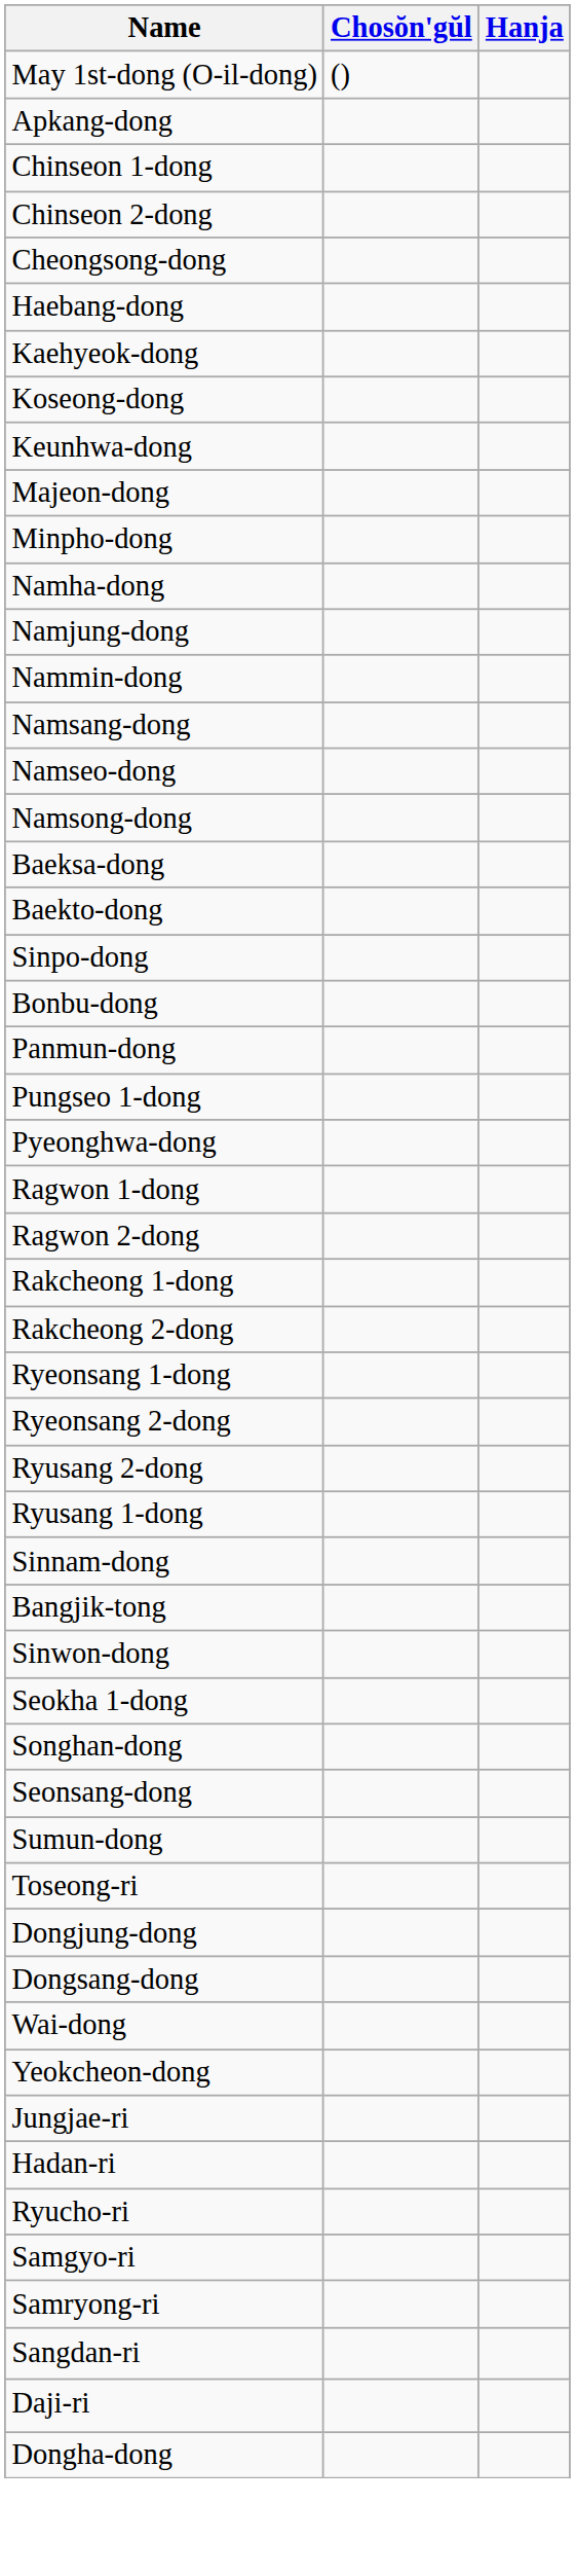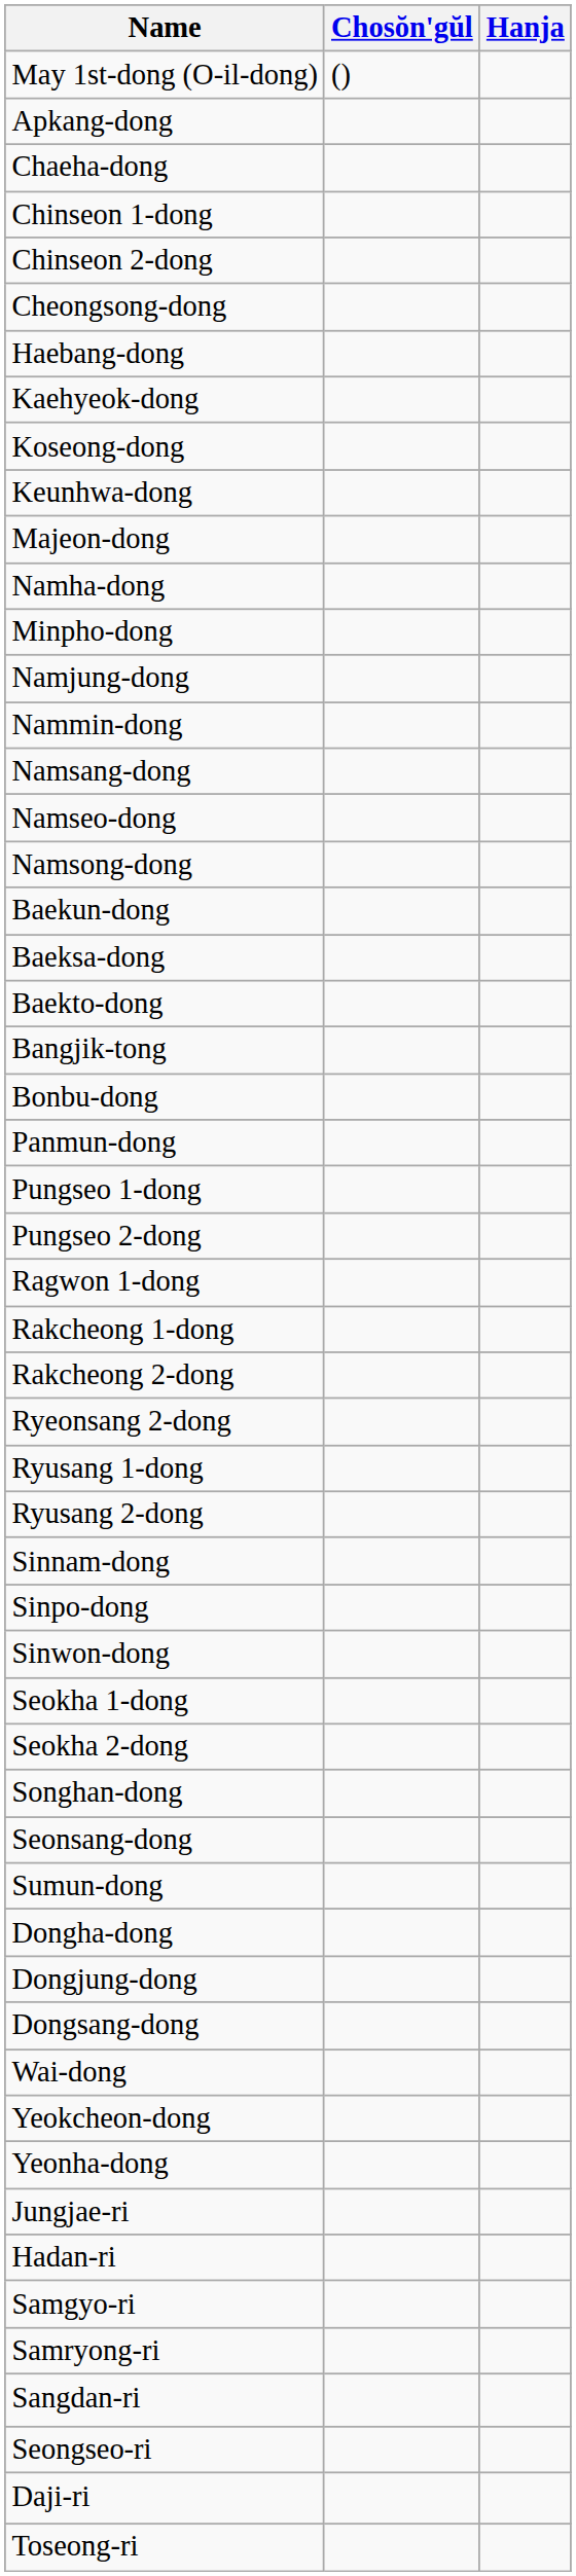 <table class="wikitable">
 <tr>
 <th>Name</th>
 <th><a href='#'>Chosŏn'gŭl</a></th>
 <th><a href='#'>Hanja</a></th>
 </tr>
 <tr>
 <td>May 1st-dong (O-il-dong)</td>
 <td> ()</td>
 <td></td>
 </tr>
 <tr>
 <td>Apkang-dong</td>
+<td></td>
+<td></td>
+</tr>
+<tr>
+<td>Chaeha-dong</td>
 <td></td>
 <td></td>
 </tr>
 <tr>
 <td>Chinseon 1-dong</td>
 <td></td>
 <td></td>
 </tr>
 <tr>
 <td>Chinseon 2-dong</td>
 <td></td>
 <td></td>
 </tr>
 <tr>
 <td>Cheongsong-dong</td>
 <td></td>
 <td></td>
 </tr>
 <tr>
 <td>Haebang-dong</td>
 <td></td>
 <td></td>
 </tr>
 <tr>
 <td>Kaehyeok-dong</td>
 <td></td>
 <td></td>
 </tr>
 <tr>
 <td>Koseong-dong</td>
 <td></td>
 <td></td>
 </tr>
 <tr>
 <td>Keunhwa-dong</td>
 <td></td>
 <td></td>
 </tr>
 <tr>
 <td>Majeon-dong</td>
 <td></td>
 <td></td>
 </tr>
 <tr>
-<td>Minpho-dong</td>
+<td>Namha-dong</td>
 <td></td>
 <td></td>
 </tr>
 <tr>
-<td>Namha-dong</td>
+<td>Minpho-dong</td>
 <td></td>
 <td></td>
 </tr>
 <tr>
 <td>Namjung-dong</td>
 <td></td>
 <td></td>
 </tr>
 <tr>
 <td>Nammin-dong</td>
 <td></td>
 <td></td>
 </tr>
 <tr>
 <td>Namsang-dong</td>
 <td></td>
 <td></td>
 </tr>
 <tr>
 <td>Namseo-dong</td>
 <td></td>
 <td></td>
 </tr>
 <tr>
 <td>Namsong-dong</td>
 <td></td>
 <td></td>
 </tr>
 <tr>
+<td>Baekun-dong</td>
+<td></td>
+<td></td>
+</tr>
+<tr>
 <td>Baeksa-dong</td>
 <td></td>
 <td></td>
 </tr>
 <tr>
 <td>Baekto-dong</td>
 <td></td>
 <td></td>
 </tr>
 <tr>
-<td>Sinpo-dong</td>
+<td>Bangjik-tong</td>
 <td></td>
 <td></td>
 </tr>
 <tr>
 <td>Bonbu-dong</td>
 <td></td>
 <td></td>
 </tr>
 <tr>
 <td>Panmun-dong</td>
 <td></td>
 <td></td>
 </tr>
 <tr>
 <td>Pungseo 1-dong</td>
 <td></td>
 <td></td>
 </tr>
 <tr>
-<td>Pyeonghwa-dong</td>
+<td>Pungseo 2-dong</td>
 <td></td>
 <td></td>
 </tr>
 <tr>
 <td>Ragwon 1-dong</td>
-<td></td>
-<td></td>
-</tr>
-<tr>
-<td>Ragwon 2-dong</td>
 <td></td>
 <td></td>
 </tr>
 <tr>
 <td>Rakcheong 1-dong</td>
 <td></td>
 <td></td>
 </tr>
 <tr>
 <td>Rakcheong 2-dong</td>
 <td></td>
 <td></td>
 </tr>
 <tr>
-<td>Ryeonsang 1-dong</td>
+<td>Ryeonsang 2-dong</td>
 <td></td>
 <td></td>
 </tr>
 <tr>
-<td>Ryeonsang 2-dong</td>
+<td>Ryusang 1-dong</td>
 <td></td>
 <td></td>
 </tr>
 <tr>
 <td>Ryusang 2-dong</td>
 <td></td>
 <td></td>
 </tr>
 <tr>
-<td>Ryusang 1-dong</td>
-<td></td>
-<td></td>
-</tr>
-<tr>
 <td>Sinnam-dong</td>
 <td></td>
 <td></td>
 </tr>
 <tr>
-<td>Bangjik-tong</td>
+<td>Sinpo-dong</td>
 <td></td>
 <td></td>
 </tr>
 <tr>
 <td>Sinwon-dong</td>
 <td></td>
 <td></td>
 </tr>
 <tr>
 <td>Seokha 1-dong</td>
+<td></td>
+<td></td>
+</tr>
+<tr>
+<td>Seokha 2-dong</td>
 <td></td>
 <td></td>
 </tr>
 <tr>
 <td>Songhan-dong</td>
 <td></td>
 <td></td>
 </tr>
 <tr>
 <td>Seonsang-dong</td>
 <td></td>
 <td></td>
 </tr>
 <tr>
 <td>Sumun-dong</td>
 <td></td>
 <td></td>
 </tr>
 <tr>
-<td>Toseong-ri</td>
+<td>Dongha-dong</td>
 <td></td>
 <td></td>
 </tr>
 <tr>
 <td>Dongjung-dong</td>
 <td></td>
 <td></td>
 </tr>
 <tr>
 <td>Dongsang-dong</td>
 <td></td>
 <td></td>
 </tr>
 <tr>
 <td>Wai-dong</td>
 <td></td>
 <td></td>
 </tr>
 <tr>
 <td>Yeokcheon-dong</td>
 <td></td>
 <td></td>
 </tr>
 <tr>
+<td>Yeonha-dong</td>
+<td></td>
+<td></td>
+</tr>
+<tr>
 <td>Jungjae-ri</td>
 <td></td>
 <td></td>
 </tr>
 <tr>
 <td>Hadan-ri</td>
-<td></td>
-<td></td>
-</tr>
-<tr>
-<td>Ryucho-ri</td>
 <td></td>
 <td></td>
 </tr>
 <tr>
 <td>Samgyo-ri</td>
 <td></td>
 <td></td>
 </tr>
 <tr>
 <td>Samryong-ri</td>
 <td></td>
 <td></td>
 </tr>
 <tr>
 <td>Sangdan-ri　</td>
 <td></td>
 <td></td>
 </tr>
 <tr>
+<td>Seongseo-ri</td>
+<td></td>
+<td></td>
+</tr>
+<tr>
 <td>Daji-ri　</td>
 <td></td>
 <td></td>
 </tr>
 <tr>
-<td>Dongha-dong</td>
+<td>Toseong-ri</td>
 <td></td>
 <td></td>
 </tr>
 </table>
